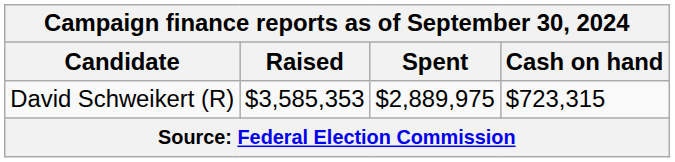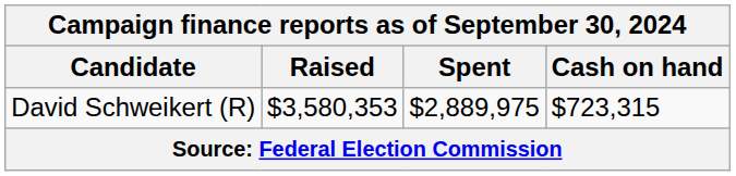 <table class="wikitable sortable">
 <tr>
 <th colspan=4>Campaign finance reports as of September 30, 2024</th>
 </tr>
 <tr style="text-align:center;">
 <th>Candidate</th>
 <th>Raised</th>
 <th>Spent</th>
 <th>Cash on hand</th>
 </tr>
 <tr>
 <td>David Schweikert (R)</td>
-<td>$3,585,353</td>
+<td>$3,580,353</td>
 <td>$2,889,975</td>
 <td>$723,315</td>
 </tr>
 <tr>
 <th colspan="4"><small>Source: <a href='#'>Federal Election Commission</a></small></th>
 </tr>
 </table>
